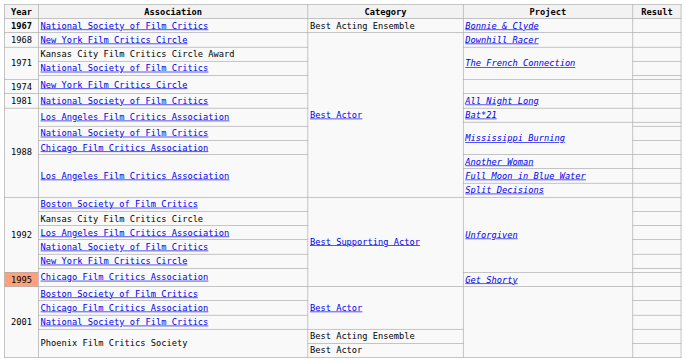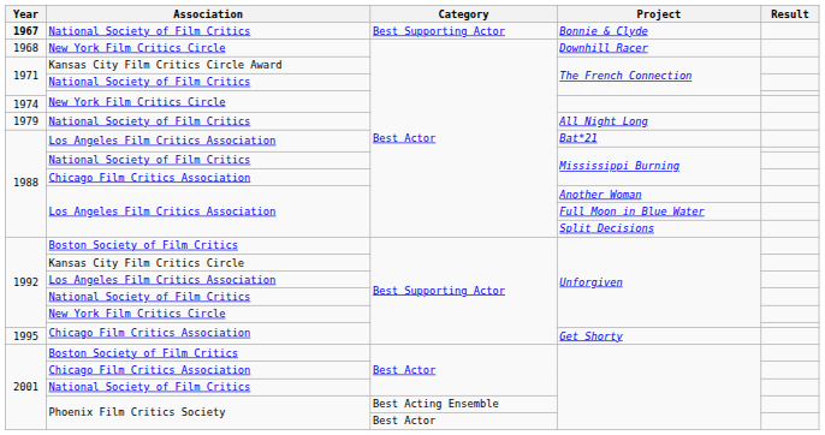 <table width="80%" class="wikitable sortable">
 <tr>
 <th>Year</th>
 <th>Association</th>
 <th>Category</th>
 <th>Project</th>
 <th>Result</th>
 </tr>
 <tr>
 <td style="text-align:center;"><strong>1967</strong></td>
 <td><a href='#'>National Society of Film Critics</a></td>
-<td>Best Acting Ensemble</td>
+<td><a href='#'>Best Supporting Actor</a></td>
 <td><em><a href='#'>Bonnie & Clyde</a></em></td>
 <td></td>
 </tr>
 <tr>
 <td style="text-align:center;">1968</td>
 <td><a href='#'>New York Film Critics Circle</a></td>
 <td rowspan="13"><a href='#'>Best Actor</a></td>
 <td><em><a href='#'>Downhill Racer</a></em></td>
 <td></td>
 </tr>
 <tr>
 <td style="text-align:center;", rowspan="3">1971</td>
 <td>Kansas City Film Critics Circle Award</td>
 <td rowspan="3"><em><a href='#'>The French Connection</a></em></td>
 <td></td>
 </tr>
 <tr>
 <td><a href='#'>National Society of Film Critics</a></td>
 <td></td>
 </tr>
 <tr>
 <td rowspan=2><a href='#'>New York Film Critics Circle</a></td>
 <td></td>
 </tr>
 <tr>
 <td style="text-align:center;">1974</td>
 <td><em></em></td>
 <td></td>
 </tr>
 <tr>
-<td style="text-align:center;">1981</td>
+<td style="text-align:center;">1979</td>
 <td><a href='#'>National Society of Film Critics</a></td>
 <td><em><a href='#'>All Night Long</a></em></td>
 <td></td>
 </tr>
 <tr>
 <td style="text-align:center;", rowspan="7">1988</td>
 <td rowspan=2><a href='#'>Los Angeles Film Critics Association</a></td>
 <td><em><a href='#'>Bat*21</a></em></td>
 <td></td>
 </tr>
 <tr>
 <td rowspan="3"><em><a href='#'>Mississippi Burning</a></em></td>
 <td></td>
 </tr>
 <tr>
 <td><a href='#'>National Society of Film Critics</a></td>
 <td></td>
 </tr>
 <tr>
 <td><a href='#'>Chicago Film Critics Association</a></td>
 <td></td>
 </tr>
 <tr>
 <td rowspan=3><a href='#'>Los Angeles Film Critics Association</a></td>
 <td><em><a href='#'>Another Woman</a></em></td>
 <td></td>
 </tr>
 <tr>
 <td><em><a href='#'>Full Moon in Blue Water</a></em></td>
 <td></td>
 </tr>
 <tr>
 <td><em><a href='#'>Split Decisions</a></em></td>
 <td></td>
 </tr>
 <tr>
 <td style="text-align:center;", rowspan="6">1992</td>
 <td><a href='#'>Boston Society of Film Critics</a></td>
 <td rowspan="7"><a href='#'>Best Supporting Actor</a></td>
 <td rowspan="6"><em><a href='#'>Unforgiven</a></em></td>
 <td></td>
 </tr>
 <tr>
 <td>Kansas City Film Critics Circle</td>
 <td></td>
 </tr>
 <tr>
 <td><a href='#'>Los Angeles Film Critics Association</a></td>
 <td></td>
 </tr>
 <tr>
 <td><a href='#'>National Society of Film Critics</a></td>
 <td></td>
 </tr>
 <tr>
 <td><a href='#'>New York Film Critics Circle</a></td>
 <td></td>
 </tr>
 <tr>
 <td rowspan=2><a href='#'>Chicago Film Critics Association</a></td>
 <td></td>
 </tr>
 <tr>
-<td style="background: lightsalmon; text-align:center;">1995</td>
+<td style="text-align:center;">1995</td>
 <td><em><a href='#'>Get Shorty</a></em></td>
 <td></td>
 </tr>
 <tr>
 <td style="text-align:center;", rowspan="5">2001</td>
 <td><a href='#'>Boston Society of Film Critics</a></td>
 <td rowspan="3"><a href='#'>Best Actor</a></td>
 <td rowspan="5"><em></em></td>
 <td></td>
 </tr>
 <tr>
 <td><a href='#'>Chicago Film Critics Association</a></td>
 <td></td>
 </tr>
 <tr>
 <td><a href='#'>National Society of Film Critics</a></td>
 <td></td>
 </tr>
 <tr>
 <td rowspan=2>Phoenix Film Critics Society</td>
 <td>Best Acting Ensemble</td>
 <td></td>
 </tr>
 <tr>
 <td>Best Actor</td>
 <td></td>
 </tr>
 </table>
